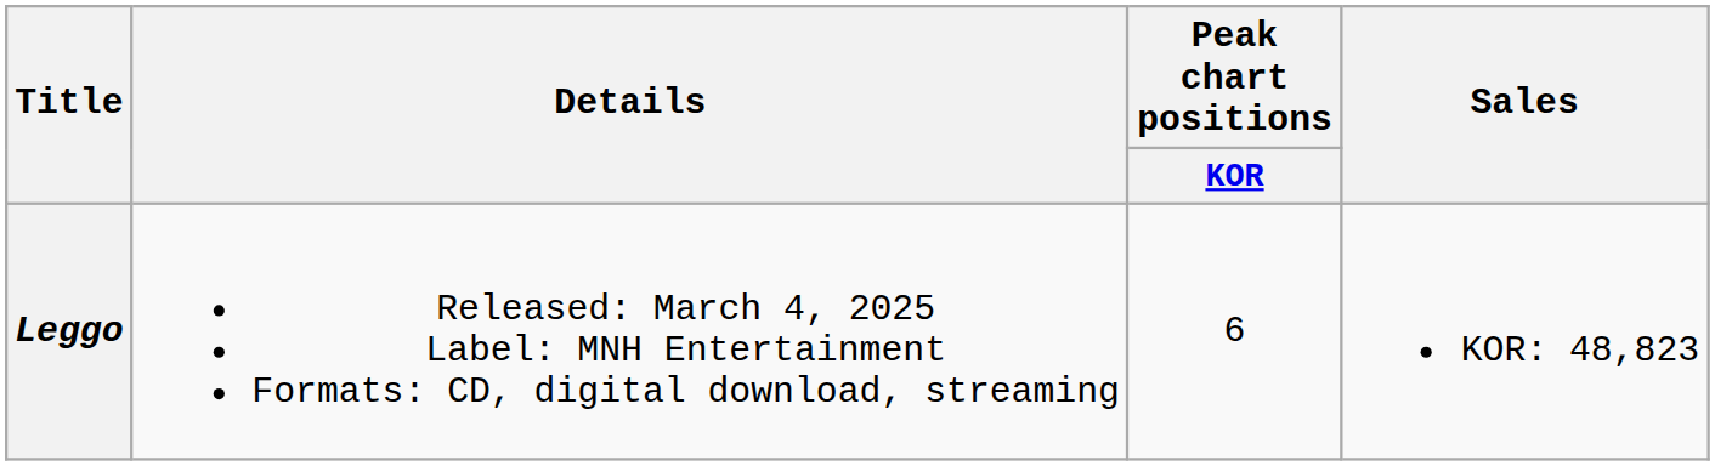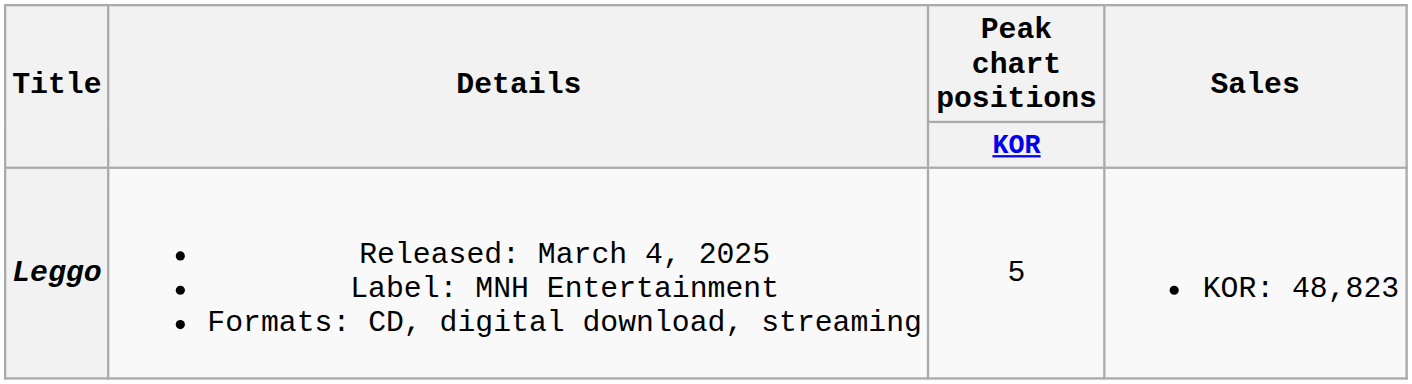 <table class="wikitable plainrowheaders" style="text-align:center;">
 <tr>
 <th rowspan="2">Title</th>
 <th rowspan="2">Details</th>
 <th scope="col" colspan="1">Peak chart positions</th>
 <th rowspan="2">Sales</th>
 </tr>
 <tr>
 <th scope="col" style="font-size:90%; width:2.5em"><a href='#'>KOR</a><br></th>
 </tr>
 <tr>
 <th scope="row"><em>Leggo</em></th>
 <td><br><ul><li>Released: March 4, 2025</li><li>Label: MNH Entertainment</li><li>Formats: CD, digital download, streaming</li></ul></td>
-<td>6</td>
+<td>5</td>
 <td><br><ul><li>KOR: 48,823</li></ul></td>
 </tr>
 </table>
